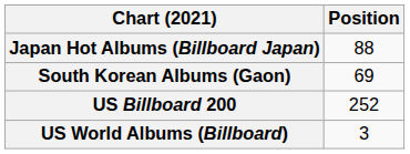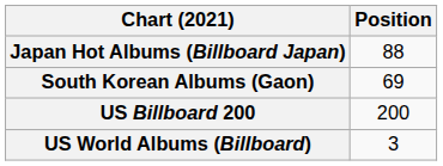 <table class="wikitable sortable plainrowheaders" style="text-align:center">
 <tr>
 <th scope="col">Chart (2021)</th>
 <th scope="col">Position</th>
 </tr>
 <tr>
 <th scope="row">Japan Hot Albums (<em>Billboard Japan</em>)</th>
 <td>88</td>
 </tr>
 <tr>
 <th scope="row">South Korean Albums (Gaon)</th>
 <td>69</td>
 </tr>
 <tr>
 <th scope="row">US <em>Billboard</em> 200</th>
-<td>252</td>
+<td>200</td>
 </tr>
 <tr>
 <th scope="row">US World Albums (<em>Billboard</em>)</th>
 <td>3</td>
 </tr>
 </table>
